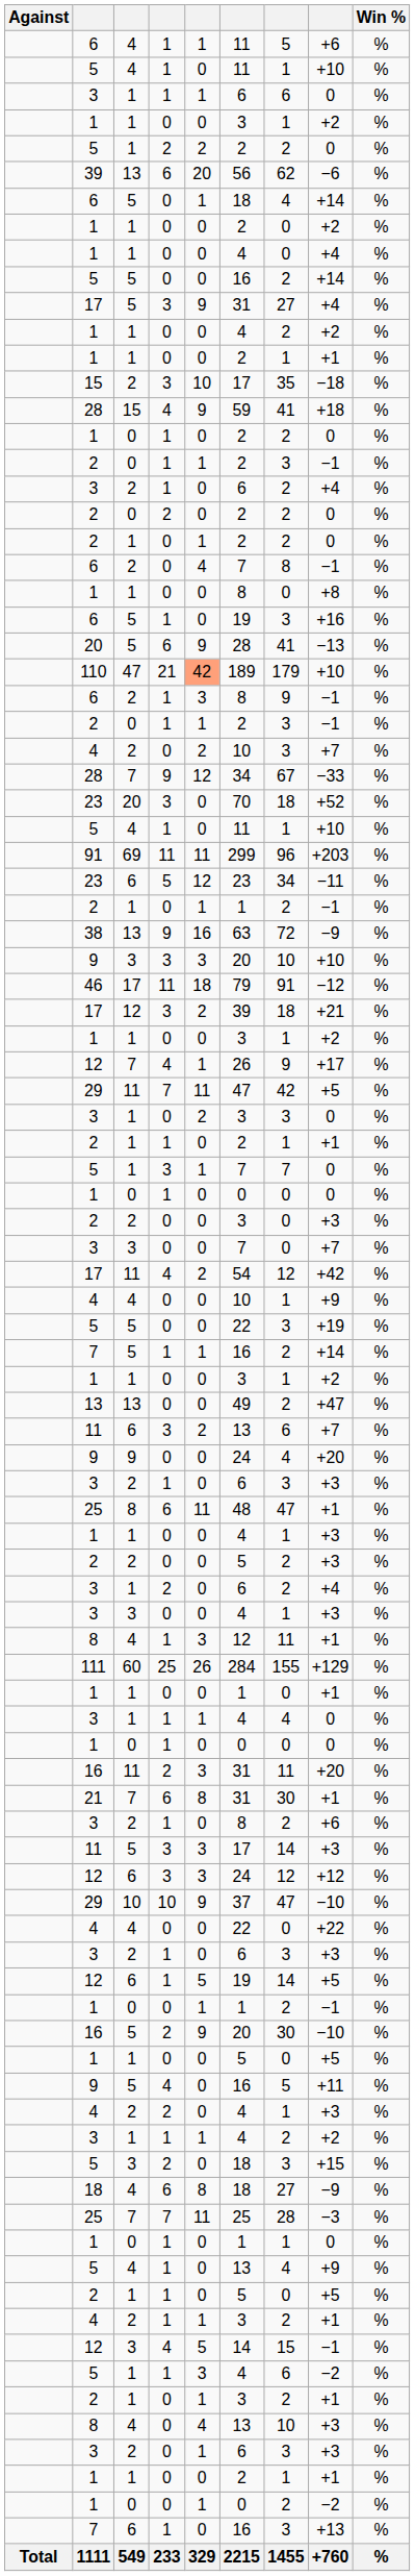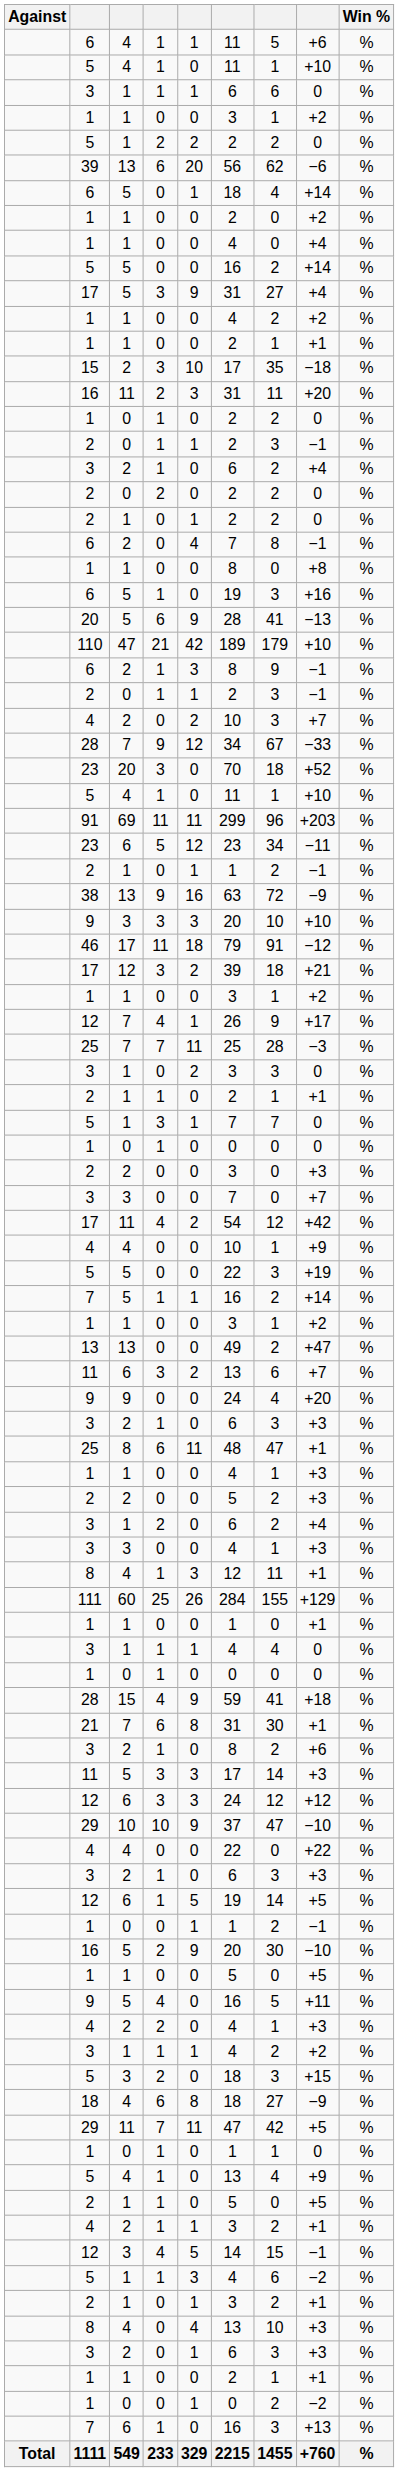 <table class="wikitable sortable collapsible" style="text-align: center; font-size: 100%;">
 <tr>
 <th>Against</th>
 <th></th>
 <th></th>
 <th></th>
 <th></th>
 <th></th>
 <th></th>
 <th></th>
 <th>Win %</th>
 </tr>
 <tr>
 <td style="text-align:left;"></td>
 <td>6</td>
 <td>4</td>
 <td>1</td>
 <td>1</td>
 <td>11</td>
 <td>5</td>
 <td>+6</td>
 <td>%</td>
 </tr>
 <tr>
 <td style="text-align:left;"></td>
 <td>5</td>
 <td>4</td>
 <td>1</td>
 <td>0</td>
 <td>11</td>
 <td>1</td>
 <td>+10</td>
 <td>%</td>
 </tr>
 <tr>
 <td style="text-align:left;"></td>
 <td>3</td>
 <td>1</td>
 <td>1</td>
 <td>1</td>
 <td>6</td>
 <td>6</td>
 <td>0</td>
 <td>%</td>
 </tr>
 <tr>
 <td style="text-align:left;"></td>
 <td>1</td>
 <td>1</td>
 <td>0</td>
 <td>0</td>
 <td>3</td>
 <td>1</td>
 <td>+2</td>
 <td>%</td>
 </tr>
 <tr>
 <td style="text-align:left;"></td>
 <td>5</td>
 <td>1</td>
 <td>2</td>
 <td>2</td>
 <td>2</td>
 <td>2</td>
 <td>0</td>
 <td>%</td>
 </tr>
 <tr>
 <td style="text-align:left;"></td>
 <td>39</td>
 <td>13</td>
 <td>6</td>
 <td>20</td>
 <td>56</td>
 <td>62</td>
 <td>−6</td>
 <td>%</td>
 </tr>
 <tr>
 <td style="text-align:left;"></td>
 <td>6</td>
 <td>5</td>
 <td>0</td>
 <td>1</td>
 <td>18</td>
 <td>4</td>
 <td>+14</td>
 <td>%</td>
 </tr>
 <tr>
 <td style="text-align:left;"></td>
 <td>1</td>
 <td>1</td>
 <td>0</td>
 <td>0</td>
 <td>2</td>
 <td>0</td>
 <td>+2</td>
 <td>%</td>
 </tr>
 <tr>
 <td style="text-align:left;"></td>
 <td>1</td>
 <td>1</td>
 <td>0</td>
 <td>0</td>
 <td>4</td>
 <td>0</td>
 <td>+4</td>
 <td>%</td>
 </tr>
 <tr>
 <td style="text-align:left;"></td>
 <td>5</td>
 <td>5</td>
 <td>0</td>
 <td>0</td>
 <td>16</td>
 <td>2</td>
 <td>+14</td>
 <td>%</td>
 </tr>
 <tr>
 <td style="text-align:left;"></td>
 <td>17</td>
 <td>5</td>
 <td>3</td>
 <td>9</td>
 <td>31</td>
 <td>27</td>
 <td>+4</td>
 <td>%</td>
 </tr>
 <tr>
 <td style="text-align:left;"></td>
 <td>1</td>
 <td>1</td>
 <td>0</td>
 <td>0</td>
 <td>4</td>
 <td>2</td>
 <td>+2</td>
 <td>%</td>
 </tr>
 <tr>
 <td style="text-align:left;"></td>
 <td>1</td>
 <td>1</td>
 <td>0</td>
 <td>0</td>
 <td>2</td>
 <td>1</td>
 <td>+1</td>
 <td>%</td>
 </tr>
 <tr>
 <td style="text-align:left;"></td>
 <td>15</td>
 <td>2</td>
 <td>3</td>
 <td>10</td>
 <td>17</td>
 <td>35</td>
 <td>−18</td>
 <td>%</td>
 </tr>
 <tr>
 <td style="text-align:left;"></td>
-<td>28</td>
-<td>15</td>
-<td>4</td>
-<td>9</td>
-<td>59</td>
-<td>41</td>
-<td>+18</td>
+<td>16</td>
+<td>11</td>
+<td>2</td>
+<td>3</td>
+<td>31</td>
+<td>11</td>
+<td>+20</td>
 <td>%</td>
 </tr>
 <tr>
 <td style="text-align:left;"></td>
 <td>1</td>
 <td>0</td>
 <td>1</td>
 <td>0</td>
 <td>2</td>
 <td>2</td>
 <td>0</td>
 <td>%</td>
 </tr>
 <tr>
 <td style="text-align:left;"></td>
 <td>2</td>
 <td>0</td>
 <td>1</td>
 <td>1</td>
 <td>2</td>
 <td>3</td>
 <td>−1</td>
 <td>%</td>
 </tr>
 <tr>
 <td style="text-align:left;"></td>
 <td>3</td>
 <td>2</td>
 <td>1</td>
 <td>0</td>
 <td>6</td>
 <td>2</td>
 <td>+4</td>
 <td>%</td>
 </tr>
 <tr>
 <td style="text-align:left;"></td>
 <td>2</td>
 <td>0</td>
 <td>2</td>
 <td>0</td>
 <td>2</td>
 <td>2</td>
 <td>0</td>
 <td>%</td>
 </tr>
 <tr>
 <td style="text-align:left;"></td>
 <td>2</td>
 <td>1</td>
 <td>0</td>
 <td>1</td>
 <td>2</td>
 <td>2</td>
 <td>0</td>
 <td>%</td>
 </tr>
 <tr>
 <td style="text-align:left;"></td>
 <td>6</td>
 <td>2</td>
 <td>0</td>
 <td>4</td>
 <td>7</td>
 <td>8</td>
 <td>−1</td>
 <td>%</td>
 </tr>
 <tr>
 <td style="text-align:left;"></td>
 <td>1</td>
 <td>1</td>
 <td>0</td>
 <td>0</td>
 <td>8</td>
 <td>0</td>
 <td>+8</td>
 <td>%</td>
 </tr>
 <tr>
 <td style="text-align:left;"></td>
 <td>6</td>
 <td>5</td>
 <td>1</td>
 <td>0</td>
 <td>19</td>
 <td>3</td>
 <td>+16</td>
 <td>%</td>
 </tr>
 <tr>
 <td style="text-align:left;"></td>
 <td>20</td>
 <td>5</td>
 <td>6</td>
 <td>9</td>
 <td>28</td>
 <td>41</td>
 <td>−13</td>
 <td>%</td>
 </tr>
 <tr>
 <td style="text-align:left;"></td>
 <td>110</td>
 <td>47</td>
 <td>21</td>
-<td style="background: lightsalmon;">42</td>
+<td>42</td>
 <td>189</td>
 <td>179</td>
 <td>+10</td>
 <td>%</td>
 </tr>
 <tr>
 <td style="text-align:left;"></td>
 <td>6</td>
 <td>2</td>
 <td>1</td>
 <td>3</td>
 <td>8</td>
 <td>9</td>
 <td>−1</td>
 <td>%</td>
 </tr>
 <tr>
 <td style="text-align:left;"></td>
 <td>2</td>
 <td>0</td>
 <td>1</td>
 <td>1</td>
 <td>2</td>
 <td>3</td>
 <td>−1</td>
 <td>%</td>
 </tr>
 <tr>
 <td style="text-align:left;"></td>
 <td>4</td>
 <td>2</td>
 <td>0</td>
 <td>2</td>
 <td>10</td>
 <td>3</td>
 <td>+7</td>
 <td>%</td>
 </tr>
 <tr>
 <td style="text-align:left;"></td>
 <td>28</td>
 <td>7</td>
 <td>9</td>
 <td>12</td>
 <td>34</td>
 <td>67</td>
 <td>−33</td>
 <td>%</td>
 </tr>
 <tr>
 <td style="text-align:left;"></td>
 <td>23</td>
 <td>20</td>
 <td>3</td>
 <td>0</td>
 <td>70</td>
 <td>18</td>
 <td>+52</td>
 <td>%</td>
 </tr>
 <tr>
 <td style="text-align:left;"></td>
 <td>5</td>
 <td>4</td>
 <td>1</td>
 <td>0</td>
 <td>11</td>
 <td>1</td>
 <td>+10</td>
 <td>%</td>
 </tr>
 <tr>
 <td style="text-align:left;"></td>
 <td>91</td>
 <td>69</td>
 <td>11</td>
 <td>11</td>
 <td>299</td>
 <td>96</td>
 <td>+203</td>
 <td>%</td>
 </tr>
 <tr>
 <td style="text-align:left;"></td>
 <td>23</td>
 <td>6</td>
 <td>5</td>
 <td>12</td>
 <td>23</td>
 <td>34</td>
 <td>−11</td>
 <td>%</td>
 </tr>
 <tr>
 <td style="text-align:left;"></td>
 <td>2</td>
 <td>1</td>
 <td>0</td>
 <td>1</td>
 <td>1</td>
 <td>2</td>
 <td>−1</td>
 <td>%</td>
 </tr>
 <tr>
 <td style="text-align:left;"></td>
 <td>38</td>
 <td>13</td>
 <td>9</td>
 <td>16</td>
 <td>63</td>
 <td>72</td>
 <td>−9</td>
 <td>%</td>
 </tr>
 <tr>
 <td style="text-align:left;"></td>
 <td>9</td>
 <td>3</td>
 <td>3</td>
 <td>3</td>
 <td>20</td>
 <td>10</td>
 <td>+10</td>
 <td>%</td>
 </tr>
 <tr>
 <td style="text-align:left;"></td>
 <td>46</td>
 <td>17</td>
 <td>11</td>
 <td>18</td>
 <td>79</td>
 <td>91</td>
 <td>−12</td>
 <td>%</td>
 </tr>
 <tr>
 <td style="text-align:left;"></td>
 <td>17</td>
 <td>12</td>
 <td>3</td>
 <td>2</td>
 <td>39</td>
 <td>18</td>
 <td>+21</td>
 <td>%</td>
 </tr>
 <tr>
 <td style="text-align:left;"></td>
 <td>1</td>
 <td>1</td>
 <td>0</td>
 <td>0</td>
 <td>3</td>
 <td>1</td>
 <td>+2</td>
 <td>%</td>
 </tr>
 <tr>
 <td style="text-align:left;"></td>
 <td>12</td>
 <td>7</td>
 <td>4</td>
 <td>1</td>
 <td>26</td>
 <td>9</td>
 <td>+17</td>
 <td>%</td>
 </tr>
 <tr>
 <td style="text-align:left;"></td>
-<td>29</td>
-<td>11</td>
+<td>25</td>
+<td>7</td>
 <td>7</td>
 <td>11</td>
-<td>47</td>
-<td>42</td>
-<td>+5</td>
+<td>25</td>
+<td>28</td>
+<td>−3</td>
 <td>%</td>
 </tr>
 <tr>
 <td style="text-align:left;"></td>
 <td>3</td>
 <td>1</td>
 <td>0</td>
 <td>2</td>
 <td>3</td>
 <td>3</td>
 <td>0</td>
 <td>%</td>
 </tr>
 <tr>
 <td style="text-align:left;"></td>
 <td>2</td>
 <td>1</td>
 <td>1</td>
 <td>0</td>
 <td>2</td>
 <td>1</td>
 <td>+1</td>
 <td>%</td>
 </tr>
 <tr>
 <td style="text-align:left;"></td>
 <td>5</td>
 <td>1</td>
 <td>3</td>
 <td>1</td>
 <td>7</td>
 <td>7</td>
 <td>0</td>
 <td>%</td>
 </tr>
 <tr>
 <td style="text-align:left;"></td>
 <td>1</td>
 <td>0</td>
 <td>1</td>
 <td>0</td>
 <td>0</td>
 <td>0</td>
 <td>0</td>
 <td>%</td>
 </tr>
 <tr>
 <td style="text-align:left;"></td>
 <td>2</td>
 <td>2</td>
 <td>0</td>
 <td>0</td>
 <td>3</td>
 <td>0</td>
 <td>+3</td>
 <td>%</td>
 </tr>
 <tr>
 <td style="text-align:left;"></td>
 <td>3</td>
 <td>3</td>
 <td>0</td>
 <td>0</td>
 <td>7</td>
 <td>0</td>
 <td>+7</td>
 <td>%</td>
 </tr>
 <tr>
 <td style="text-align:left;"></td>
 <td>17</td>
 <td>11</td>
 <td>4</td>
 <td>2</td>
 <td>54</td>
 <td>12</td>
 <td>+42</td>
 <td>%</td>
 </tr>
 <tr>
 <td style="text-align:left;"></td>
 <td>4</td>
 <td>4</td>
 <td>0</td>
 <td>0</td>
 <td>10</td>
 <td>1</td>
 <td>+9</td>
 <td>%</td>
 </tr>
 <tr>
 <td style="text-align:left;"></td>
 <td>5</td>
 <td>5</td>
 <td>0</td>
 <td>0</td>
 <td>22</td>
 <td>3</td>
 <td>+19</td>
 <td>%</td>
 </tr>
 <tr>
 <td style="text-align:left;"></td>
 <td>7</td>
 <td>5</td>
 <td>1</td>
 <td>1</td>
 <td>16</td>
 <td>2</td>
 <td>+14</td>
 <td>%</td>
 </tr>
 <tr>
 <td style="text-align:left;"></td>
 <td>1</td>
 <td>1</td>
 <td>0</td>
 <td>0</td>
 <td>3</td>
 <td>1</td>
 <td>+2</td>
 <td>%</td>
 </tr>
 <tr>
 <td style="text-align:left;"></td>
 <td>13</td>
 <td>13</td>
 <td>0</td>
 <td>0</td>
 <td>49</td>
 <td>2</td>
 <td>+47</td>
 <td>%</td>
 </tr>
 <tr>
 <td style="text-align:left;"></td>
 <td>11</td>
 <td>6</td>
 <td>3</td>
 <td>2</td>
 <td>13</td>
 <td>6</td>
 <td>+7</td>
 <td>%</td>
 </tr>
 <tr>
 <td style="text-align:left;"></td>
 <td>9</td>
 <td>9</td>
 <td>0</td>
 <td>0</td>
 <td>24</td>
 <td>4</td>
 <td>+20</td>
 <td>%</td>
 </tr>
 <tr>
 <td style="text-align:left;"></td>
 <td>3</td>
 <td>2</td>
 <td>1</td>
 <td>0</td>
 <td>6</td>
 <td>3</td>
 <td>+3</td>
 <td>%</td>
 </tr>
 <tr>
 <td style="text-align:left;"></td>
 <td>25</td>
 <td>8</td>
 <td>6</td>
 <td>11</td>
 <td>48</td>
 <td>47</td>
 <td>+1</td>
 <td>%</td>
 </tr>
 <tr>
 <td style="text-align:left;"></td>
 <td>1</td>
 <td>1</td>
 <td>0</td>
 <td>0</td>
 <td>4</td>
 <td>1</td>
 <td>+3</td>
 <td>%</td>
 </tr>
 <tr>
 <td style="text-align:left;"></td>
 <td>2</td>
 <td>2</td>
 <td>0</td>
 <td>0</td>
 <td>5</td>
 <td>2</td>
 <td>+3</td>
 <td>%</td>
 </tr>
 <tr>
 <td style="text-align:left;"></td>
 <td>3</td>
 <td>1</td>
 <td>2</td>
 <td>0</td>
 <td>6</td>
 <td>2</td>
 <td>+4</td>
 <td>%</td>
 </tr>
 <tr>
 <td style="text-align:left;"></td>
 <td>3</td>
 <td>3</td>
 <td>0</td>
 <td>0</td>
 <td>4</td>
 <td>1</td>
 <td>+3</td>
 <td>%</td>
 </tr>
 <tr>
 <td style="text-align:left;"></td>
 <td>8</td>
 <td>4</td>
 <td>1</td>
 <td>3</td>
 <td>12</td>
 <td>11</td>
 <td>+1</td>
 <td>%</td>
 </tr>
 <tr>
 <td style="text-align:left;"></td>
 <td>111</td>
 <td>60</td>
 <td>25</td>
 <td>26</td>
 <td>284</td>
 <td>155</td>
 <td>+129</td>
 <td>%</td>
 </tr>
 <tr>
 <td style="text-align:left;"></td>
 <td>1</td>
 <td>1</td>
 <td>0</td>
 <td>0</td>
 <td>1</td>
 <td>0</td>
 <td>+1</td>
 <td>%</td>
 </tr>
 <tr>
 <td style="text-align:left;"></td>
 <td>3</td>
 <td>1</td>
 <td>1</td>
 <td>1</td>
 <td>4</td>
 <td>4</td>
 <td>0</td>
 <td>%</td>
 </tr>
 <tr>
 <td style="text-align:left;"></td>
 <td>1</td>
 <td>0</td>
 <td>1</td>
 <td>0</td>
 <td>0</td>
 <td>0</td>
 <td>0</td>
 <td>%</td>
 </tr>
 <tr>
 <td style="text-align:left;"></td>
-<td>16</td>
-<td>11</td>
-<td>2</td>
-<td>3</td>
-<td>31</td>
-<td>11</td>
-<td>+20</td>
+<td>28</td>
+<td>15</td>
+<td>4</td>
+<td>9</td>
+<td>59</td>
+<td>41</td>
+<td>+18</td>
 <td>%</td>
 </tr>
 <tr>
 <td style="text-align:left;"></td>
 <td>21</td>
 <td>7</td>
 <td>6</td>
 <td>8</td>
 <td>31</td>
 <td>30</td>
 <td>+1</td>
 <td>%</td>
 </tr>
 <tr>
 <td style="text-align:left;"></td>
 <td>3</td>
 <td>2</td>
 <td>1</td>
 <td>0</td>
 <td>8</td>
 <td>2</td>
 <td>+6</td>
 <td>%</td>
 </tr>
 <tr>
 <td style="text-align:left;"></td>
 <td>11</td>
 <td>5</td>
 <td>3</td>
 <td>3</td>
 <td>17</td>
 <td>14</td>
 <td>+3</td>
 <td>%</td>
 </tr>
 <tr>
 <td style="text-align:left;"></td>
 <td>12</td>
 <td>6</td>
 <td>3</td>
 <td>3</td>
 <td>24</td>
 <td>12</td>
 <td>+12</td>
 <td>%</td>
 </tr>
 <tr>
 <td style="text-align:left;"></td>
 <td>29</td>
 <td>10</td>
 <td>10</td>
 <td>9</td>
 <td>37</td>
 <td>47</td>
 <td>−10</td>
 <td>%</td>
 </tr>
 <tr>
 <td style="text-align:left;"></td>
 <td>4</td>
 <td>4</td>
 <td>0</td>
 <td>0</td>
 <td>22</td>
 <td>0</td>
 <td>+22</td>
 <td>%</td>
 </tr>
 <tr>
 <td style="text-align:left;"></td>
 <td>3</td>
 <td>2</td>
 <td>1</td>
 <td>0</td>
 <td>6</td>
 <td>3</td>
 <td>+3</td>
 <td>%</td>
 </tr>
 <tr>
 <td style="text-align:left;"></td>
 <td>12</td>
 <td>6</td>
 <td>1</td>
 <td>5</td>
 <td>19</td>
 <td>14</td>
 <td>+5</td>
 <td>%</td>
 </tr>
 <tr>
 <td style="text-align:left;"></td>
 <td>1</td>
 <td>0</td>
 <td>0</td>
 <td>1</td>
 <td>1</td>
 <td>2</td>
 <td>−1</td>
 <td>%</td>
 </tr>
 <tr>
 <td style="text-align:left;"></td>
 <td>16</td>
 <td>5</td>
 <td>2</td>
 <td>9</td>
 <td>20</td>
 <td>30</td>
 <td>−10</td>
 <td>%</td>
 </tr>
 <tr>
 <td style="text-align:left;"></td>
 <td>1</td>
 <td>1</td>
 <td>0</td>
 <td>0</td>
 <td>5</td>
 <td>0</td>
 <td>+5</td>
 <td>%</td>
 </tr>
 <tr>
 <td style="text-align:left;"></td>
 <td>9</td>
 <td>5</td>
 <td>4</td>
 <td>0</td>
 <td>16</td>
 <td>5</td>
 <td>+11</td>
 <td>%</td>
 </tr>
 <tr>
 <td style="text-align:left;"></td>
 <td>4</td>
 <td>2</td>
 <td>2</td>
 <td>0</td>
 <td>4</td>
 <td>1</td>
 <td>+3</td>
 <td>%</td>
 </tr>
 <tr>
 <td style="text-align:left;"></td>
 <td>3</td>
 <td>1</td>
 <td>1</td>
 <td>1</td>
 <td>4</td>
 <td>2</td>
 <td>+2</td>
 <td>%</td>
 </tr>
 <tr>
 <td style="text-align:left;"></td>
 <td>5</td>
 <td>3</td>
 <td>2</td>
 <td>0</td>
 <td>18</td>
 <td>3</td>
 <td>+15</td>
 <td>%</td>
 </tr>
 <tr>
 <td style="text-align:left;"></td>
 <td>18</td>
 <td>4</td>
 <td>6</td>
 <td>8</td>
 <td>18</td>
 <td>27</td>
 <td>−9</td>
 <td>%</td>
 </tr>
 <tr>
 <td style="text-align:left;"></td>
-<td>25</td>
-<td>7</td>
+<td>29</td>
+<td>11</td>
 <td>7</td>
 <td>11</td>
-<td>25</td>
-<td>28</td>
-<td>−3</td>
+<td>47</td>
+<td>42</td>
+<td>+5</td>
 <td>%</td>
 </tr>
 <tr>
 <td style="text-align:left;"></td>
 <td>1</td>
 <td>0</td>
 <td>1</td>
 <td>0</td>
 <td>1</td>
 <td>1</td>
 <td>0</td>
 <td>%</td>
 </tr>
 <tr>
 <td style="text-align:left;"></td>
 <td>5</td>
 <td>4</td>
 <td>1</td>
 <td>0</td>
 <td>13</td>
 <td>4</td>
 <td>+9</td>
 <td>%</td>
 </tr>
 <tr>
 <td style="text-align:left;"></td>
 <td>2</td>
 <td>1</td>
 <td>1</td>
 <td>0</td>
 <td>5</td>
 <td>0</td>
 <td>+5</td>
 <td>%</td>
 </tr>
 <tr>
 <td style="text-align:left;"></td>
 <td>4</td>
 <td>2</td>
 <td>1</td>
 <td>1</td>
 <td>3</td>
 <td>2</td>
 <td>+1</td>
 <td>%</td>
 </tr>
 <tr>
 <td style="text-align:left;"></td>
 <td>12</td>
 <td>3</td>
 <td>4</td>
 <td>5</td>
 <td>14</td>
 <td>15</td>
 <td>−1</td>
 <td>%</td>
 </tr>
 <tr>
 <td style="text-align:left;"></td>
 <td>5</td>
 <td>1</td>
 <td>1</td>
 <td>3</td>
 <td>4</td>
 <td>6</td>
 <td>−2</td>
 <td>%</td>
 </tr>
 <tr>
 <td style="text-align:left;"></td>
 <td>2</td>
 <td>1</td>
 <td>0</td>
 <td>1</td>
 <td>3</td>
 <td>2</td>
 <td>+1</td>
 <td>%</td>
 </tr>
 <tr>
 <td style="text-align:left;"></td>
 <td>8</td>
 <td>4</td>
 <td>0</td>
 <td>4</td>
 <td>13</td>
 <td>10</td>
 <td>+3</td>
 <td>%</td>
 </tr>
 <tr>
 <td style="text-align:left;"></td>
 <td>3</td>
 <td>2</td>
 <td>0</td>
 <td>1</td>
 <td>6</td>
 <td>3</td>
 <td>+3</td>
 <td>%</td>
 </tr>
 <tr>
 <td style="text-align:left;"></td>
 <td>1</td>
 <td>1</td>
 <td>0</td>
 <td>0</td>
 <td>2</td>
 <td>1</td>
 <td>+1</td>
 <td>%</td>
 </tr>
 <tr>
 <td style="text-align:left;"></td>
 <td>1</td>
 <td>0</td>
 <td>0</td>
 <td>1</td>
 <td>0</td>
 <td>2</td>
 <td>−2</td>
 <td>%</td>
 </tr>
 <tr>
 <td style="text-align:left;"></td>
 <td>7</td>
 <td>6</td>
 <td>1</td>
 <td>0</td>
 <td>16</td>
 <td>3</td>
 <td>+13</td>
 <td>%</td>
 </tr>
 <tr class="sortbottom">
 <th>Total</th>
 <th>1111</th>
 <th>549</th>
 <th>233</th>
 <th>329</th>
 <th>2215</th>
 <th>1455</th>
 <th>+760</th>
 <th>%</th>
 </tr>
 </table>
